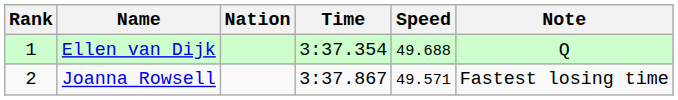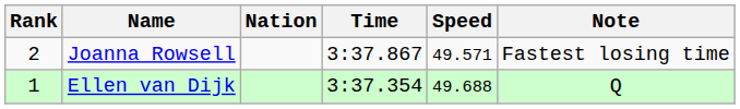 <table class="wikitable sortable" style="text-align:center">
 <tr>
 <th>Rank</th>
 <th>Name</th>
 <th>Nation</th>
 <th>Time</th>
 <th>Speed</th>
 <th>Note</th>
 </tr>
+<tr>
+<td>2</td>
+<td align=left><a href='#'>Joanna Rowsell</a></td>
+<td align=left></td>
+<td>3:37.867</td>
+<td><small>49.571 </small></td>
+<td>Fastest losing time</td>
+</tr>
 <tr bgcolor=ccffcc>
 <td>1</td>
 <td align=left><a href='#'>Ellen van Dijk</a></td>
 <td align=left></td>
 <td>3:37.354</td>
 <td><small>49.688 </small></td>
 <td>Q</td>
 </tr>
-<tr>
-<td>2</td>
-<td align=left><a href='#'>Joanna Rowsell</a></td>
-<td align=left></td>
-<td>3:37.867</td>
-<td><small>49.571 </small></td>
-<td>Fastest losing time</td>
-</tr>
 </table>
